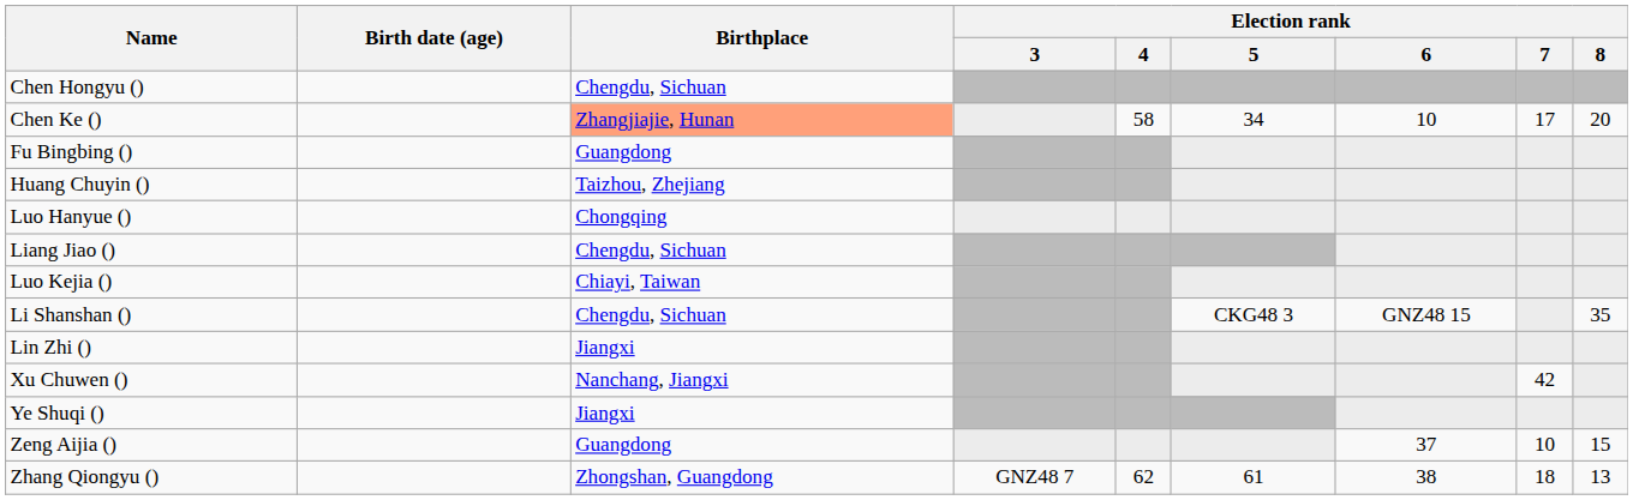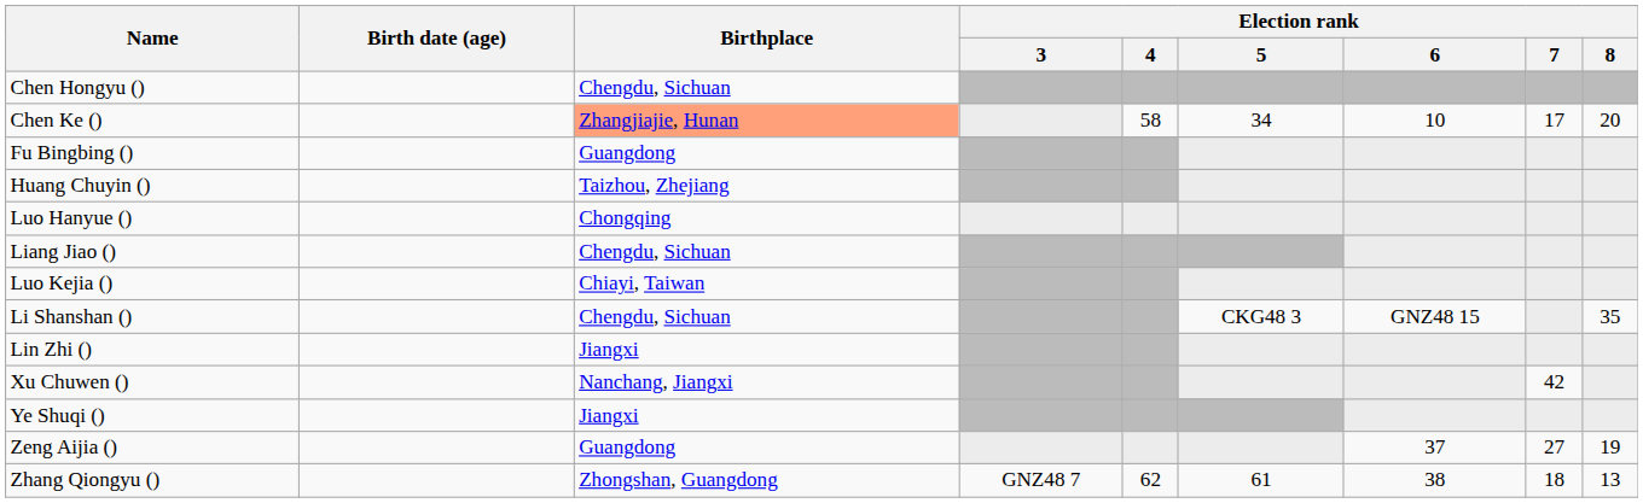 <table class="wikitable sortable"  style="text-align:center; width:100%;">
 <tr>
 <th rowspan="2">Name</th>
 <th rowspan="2">Birth date (age)</th>
 <th rowspan="2">Birthplace</th>
 <th colspan="6" class="unsortable">Election rank</th>
 </tr>
 <tr>
 <th data-sort-type="number">3</th>
 <th data-sort-type="number">4</th>
 <th data-sort-type="number">5</th>
 <th data-sort-type="number">6</th>
 <th data-sort-type="number">7</th>
 <th data-sort-type="number">8</th>
 </tr>
 <tr>
 <td style="text-align:left;" data-sort-value="Chen, Hongyu">Chen Hongyu ()</td>
 <td style="text-align:left;"></td>
 <td style="text-align:left;"><a href='#'>Chengdu</a>, <a href='#'>Sichuan</a></td>
 <td style="background:#bbb;"> </td>
 <td style="background:#bbb;"> </td>
 <td style="background:#bbb;"> </td>
 <td style="background:#bbb;"> </td>
 <td style="background:#bbb;"> </td>
 <td style="background:#bbb;"> </td>
 </tr>
 <tr>
 <td style="text-align:left;" data-sort-value="Chen, Ke">Chen Ke ()</td>
 <td style="text-align:left;"></td>
 <td style="background: lightsalmon; text-align:left;"><a href='#'>Zhangjiajie</a>, <a href='#'>Hunan</a></td>
 <td style="background:#ececec; color:gray;"></td>
 <td>58</td>
 <td>34</td>
 <td>10</td>
 <td>17</td>
 <td>20</td>
 </tr>
 <tr>
 <td style="text-align:left;" data-sort-value="Fu, Bingbing">Fu Bingbing ()</td>
 <td style="text-align:left;"></td>
 <td style="text-align:left;"><a href='#'>Guangdong</a></td>
 <td style="background:#bbb;"> </td>
 <td style="background:#bbb;"> </td>
 <td style="background:#ececec; color:gray;"></td>
 <td style="background:#ececec; color:gray;"></td>
 <td style="background:#ececec; color:gray;"></td>
 <td style="background:#ececec; color:gray;"></td>
 </tr>
 <tr>
 <td style="text-align:left;" data-sort-value="Huang, Chuyin">Huang Chuyin ()</td>
 <td style="text-align:left;"></td>
 <td style="text-align:left;"><a href='#'>Taizhou</a>, <a href='#'>Zhejiang</a></td>
 <td style="background:#bbb;"> </td>
 <td style="background:#bbb;"> </td>
 <td style="background:#ececec; color:gray;"></td>
 <td style="background:#ececec; color:gray;"></td>
 <td style="background:#ececec; color:gray;"></td>
 <td style="background:#ececec; color:gray;"></td>
 </tr>
 <tr>
 <td style="text-align:left;" data-sort-value="Luo, Hanyue">Luo Hanyue ()</td>
 <td style="text-align:left;"></td>
 <td style="text-align:left;"><a href='#'>Chongqing</a></td>
 <td style="background:#ececec; color:gray;"></td>
 <td style="background:#ececec; color:gray;"></td>
 <td style="background:#ececec; color:gray;"></td>
 <td style="background:#ececec; color:gray;"></td>
 <td style="background:#ececec; color:gray;"></td>
 <td style="background:#ececec; color:gray;"></td>
 </tr>
 <tr>
 <td style="text-align:left;" data-sort-value="Liang, Jiao">Liang Jiao ()</td>
 <td style="text-align:left;"></td>
 <td style="text-align:left;"><a href='#'>Chengdu</a>, <a href='#'>Sichuan</a></td>
 <td style="background:#bbb;"> </td>
 <td style="background:#bbb;"> </td>
 <td style="background:#bbb;"> </td>
 <td style="background:#ececec; color:gray;"></td>
 <td style="background:#ececec; color:gray;"></td>
 <td style="background:#ececec; color:gray;"></td>
 </tr>
 <tr>
 <td style="text-align:left;" data-sort-value="Luo, Kejia">Luo Kejia ()</td>
 <td style="text-align:left;"></td>
 <td style="text-align:left;"><a href='#'>Chiayi</a>, <a href='#'>Taiwan</a></td>
 <td style="background:#bbb;"> </td>
 <td style="background:#bbb;"> </td>
 <td style="background:#ececec; color:gray;"></td>
 <td style="background:#ececec; color:gray;"></td>
 <td style="background:#ececec; color:gray;"></td>
 <td style="background:#ececec; color:gray;"></td>
 </tr>
 <tr>
 <td style="text-align:left;" data-sort-value="Li, Shanshan">Li Shanshan ()</td>
 <td style="text-align:left;"></td>
 <td style="text-align:left;"><a href='#'>Chengdu</a>, <a href='#'>Sichuan</a></td>
 <td style="background:#bbb;"> </td>
 <td style="background:#bbb;"> </td>
 <td>CKG48 3</td>
 <td>GNZ48 15</td>
 <td style="background:#ececec; color:gray;"></td>
 <td>35</td>
 </tr>
 <tr>
 <td style="text-align:left;" data-sort-value="Lin, Zhi">Lin Zhi ()</td>
 <td style="text-align:left;"></td>
 <td style="text-align:left;"><a href='#'>Jiangxi</a></td>
 <td style="background:#bbb;"> </td>
 <td style="background:#bbb;"> </td>
 <td style="background:#ececec; color:gray;"></td>
 <td style="background:#ececec; color:gray;"></td>
 <td style="background:#ececec; color:gray;"></td>
 <td style="background:#ececec; color:gray;"></td>
 </tr>
 <tr>
 <td style="text-align:left;" data-sort-value="Xu, Chuwen">Xu Chuwen ()</td>
 <td style="text-align:left;"></td>
 <td style="text-align:left;"><a href='#'>Nanchang</a>, <a href='#'>Jiangxi</a></td>
 <td style="background:#bbb;"> </td>
 <td style="background:#bbb;"> </td>
 <td style="background:#ececec; color:gray;"></td>
 <td style="background:#ececec; color:gray;"></td>
 <td>42</td>
 <td style="background:#ececec; color:gray;"></td>
 </tr>
 <tr>
 <td style="text-align:left;" data-sort-value="Ye, Shuqi">Ye Shuqi ()</td>
 <td style="text-align:left;"></td>
 <td style="text-align:left;"><a href='#'>Jiangxi</a></td>
 <td style="background:#bbb;"> </td>
 <td style="background:#bbb;"> </td>
 <td style="background:#bbb;"> </td>
 <td style="background:#ececec; color:gray;"></td>
 <td style="background:#ececec; color:gray;"></td>
 <td style="background:#ececec; color:gray;"></td>
 </tr>
 <tr>
 <td style="text-align:left;" data-sort-value="Zeng, Aijia">Zeng Aijia ()</td>
 <td style="text-align:left;"></td>
 <td style="text-align:left;"><a href='#'>Guangdong</a></td>
 <td style="background:#ececec; color:gray;"></td>
 <td style="background:#ececec; color:gray;"></td>
 <td style="background:#ececec; color:gray;"></td>
 <td>37</td>
-<td>10</td>
-<td>15</td>
+<td>27</td>
+<td>19</td>
 </tr>
 <tr>
 <td style="text-align:left;" data-sort-value="Zhang, Qiongyu">Zhang Qiongyu () </td>
 <td style="text-align:left;"></td>
 <td style="text-align:left;"><a href='#'>Zhongshan</a>, <a href='#'>Guangdong</a></td>
 <td>GNZ48 7</td>
 <td>62</td>
 <td>61</td>
 <td>38</td>
 <td>18</td>
 <td>13</td>
 </tr>
 </table>
